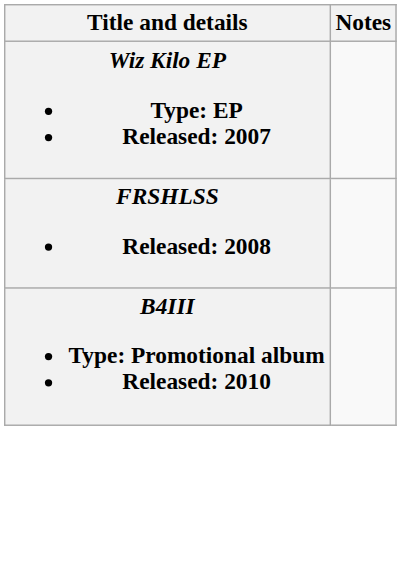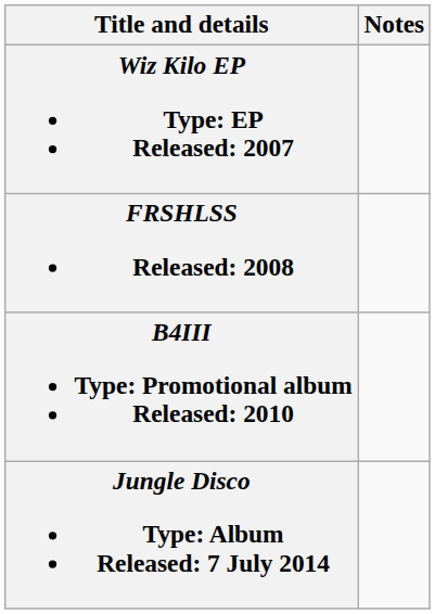 <table class="wikitable plainrowheaders" style="text-align:center;">
 <tr>
 <th scope="col">Title and details</th>
 <th scope="col">Notes</th>
 </tr>
 <tr>
 <th scope="row"><strong><em>Wiz Kilo EP</em></strong><br><ul><li>Type: EP</li><li>Released: 2007</li></ul></th>
 <td><br></td>
 </tr>
 <tr>
 <th scope="row"><strong><em>FRSHLSS</em></strong><br><ul><li>Released: 2008</li></ul></th>
 <td><br></td>
 </tr>
 <tr>
 <th scope="row"><strong><em>B4III</em></strong><br><ul><li>Type: Promotional album</li><li>Released: 2010</li></ul></th>
 <td><br></td>
 </tr>
+<tr>
+<th scope="row"><strong><em>Jungle Disco</em></strong> <br><ul><li>Type: Album</li><li>Released: 7 July 2014</li></ul></th>
+<td><br></td>
+</tr>
 </table>
